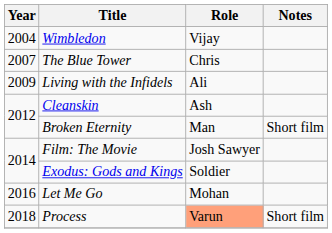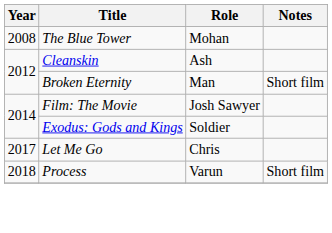 <table class="wikitable sortable">
 <tr>
 <th>Year</th>
 <th>Title</th>
 <th>Role</th>
 <th class="unsortable">Notes</th>
 </tr>
 <tr>
-<td>2004</td>
-<td><em><a href='#'>Wimbledon</a></em></td>
-<td>Vijay</td>
-<td></td>
-</tr>
-<tr>
-<td>2007</td>
+<td>2008</td>
 <td><em>The Blue Tower</em></td>
-<td>Chris</td>
-<td></td>
-</tr>
-<tr>
-<td>2009</td>
-<td><em>Living with the Infidels</em></td>
-<td>Ali</td>
+<td>Mohan</td>
 <td></td>
 </tr>
 <tr>
 <td rowspan="2">2012</td>
 <td><em><a href='#'>Cleanskin</a></em></td>
 <td>Ash</td>
 <td></td>
 </tr>
 <tr>
 <td><em>Broken Eternity</em></td>
 <td>Man</td>
 <td>Short film</td>
 </tr>
 <tr>
 <td rowspan="2">2014</td>
 <td><em>Film: The Movie</em></td>
 <td>Josh Sawyer</td>
 <td></td>
 </tr>
 <tr>
 <td><em><a href='#'>Exodus: Gods and Kings</a></em></td>
 <td>Soldier</td>
 <td></td>
 </tr>
 <tr>
-<td>2016</td>
+<td>2017</td>
 <td><em>Let Me Go</em></td>
-<td>Mohan</td>
+<td>Chris</td>
 <td></td>
 </tr>
 <tr>
 <td>2018</td>
 <td><em>Process</em></td>
-<td style="background: lightsalmon;">Varun</td>
+<td>Varun</td>
 <td>Short film</td>
 </tr>
 <tr>
 </tr>
 </table>
